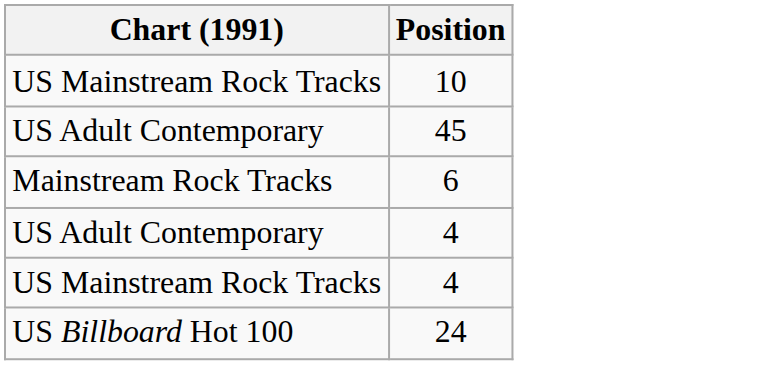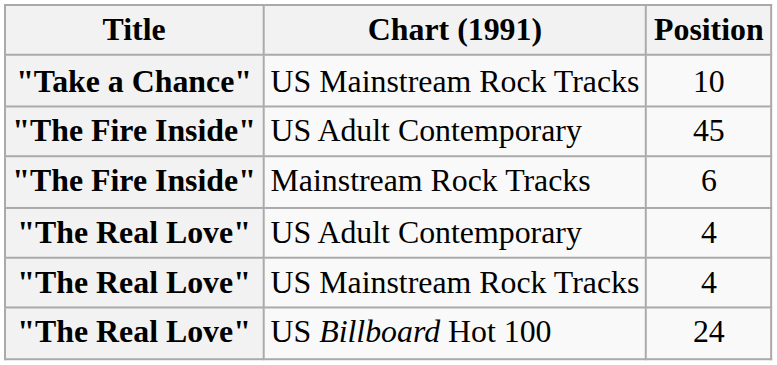 <table class="wikitable plainrowheaders">
 <tr>
+<th scope="col">Title</th>
 <th scope="col">Chart (1991)</th>
 <th scope="col">Position</th>
 </tr>
 <tr>
+<th scope="row">"Take a Chance"</th>
 <td>US Mainstream Rock Tracks</td>
 <td align="center">10</td>
 </tr>
 <tr>
+<th scope="row">"The Fire Inside"</th>
 <td>US Adult Contemporary</td>
 <td align="center">45</td>
 </tr>
 <tr>
+<th scope="row">"The Fire Inside"</th>
 <td>Mainstream Rock Tracks</td>
 <td align="center">6</td>
 </tr>
 <tr>
+<th scope="row">"The Real Love"</th>
 <td>US Adult Contemporary</td>
 <td align="center">4</td>
 </tr>
 <tr>
+<th scope="row">"The Real Love"</th>
 <td>US Mainstream Rock Tracks</td>
 <td align="center">4</td>
 </tr>
 <tr>
+<th scope="row">"The Real Love"</th>
 <td>US <em>Billboard</em> Hot 100</td>
 <td align="center">24</td>
 </tr>
 </table>
